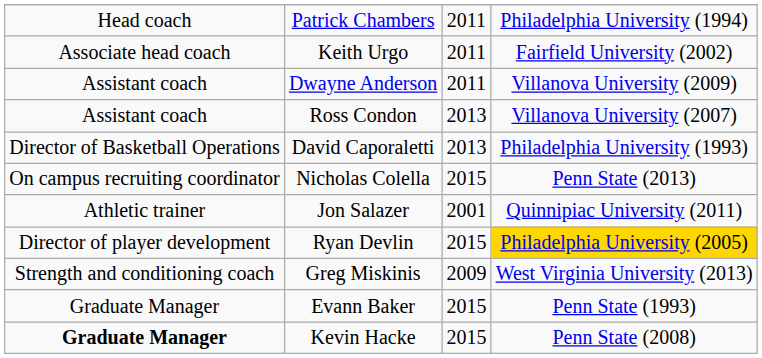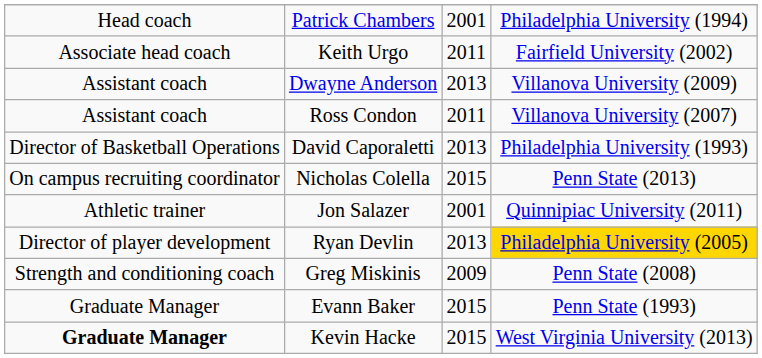 <table class="wikitable" style="text-align: center;">
 <tr>
 </tr>
 <tr>
 <td>Head coach</td>
 <td><a href='#'>Patrick Chambers</a></td>
-<td>2011</td>
+<td>2001</td>
 <td><a href='#'>Philadelphia University</a> (1994)</td>
 </tr>
 <tr>
 <td>Associate head coach</td>
 <td>Keith Urgo</td>
 <td>2011</td>
 <td><a href='#'>Fairfield University</a> (2002)</td>
 </tr>
 <tr>
 <td>Assistant coach</td>
 <td><a href='#'>Dwayne Anderson</a></td>
-<td>2011</td>
+<td>2013</td>
 <td><a href='#'>Villanova University</a> (2009)</td>
 </tr>
 <tr>
 <td>Assistant coach</td>
 <td>Ross Condon</td>
-<td>2013</td>
+<td>2011</td>
 <td><a href='#'>Villanova University</a> (2007)</td>
 </tr>
 <tr>
 <td>Director of Basketball Operations</td>
 <td>David Caporaletti</td>
 <td>2013</td>
 <td><a href='#'>Philadelphia University</a> (1993)</td>
 </tr>
 <tr>
 <td>On campus recruiting coordinator</td>
 <td>Nicholas Colella</td>
 <td>2015</td>
 <td><a href='#'>Penn State</a> (2013)</td>
 </tr>
 <tr>
 <td>Athletic trainer</td>
 <td>Jon Salazer</td>
 <td>2001</td>
 <td><a href='#'>Quinnipiac University</a> (2011)</td>
 </tr>
 <tr>
 <td>Director of player development</td>
 <td>Ryan Devlin</td>
-<td>2015</td>
+<td>2013</td>
 <td style="background: gold;"><a href='#'>Philadelphia University</a> (2005)</td>
 </tr>
 <tr>
 <td>Strength and conditioning coach</td>
 <td>Greg Miskinis</td>
 <td>2009</td>
-<td><a href='#'>West Virginia University</a> (2013)</td>
+<td><a href='#'>Penn State</a> (2008)</td>
 </tr>
 <tr>
 <td>Graduate Manager</td>
 <td>Evann Baker</td>
 <td>2015</td>
 <td><a href='#'>Penn State</a> (1993)</td>
 </tr>
 <tr>
 <td><strong>Graduate Manager</strong></td>
 <td>Kevin Hacke</td>
 <td>2015</td>
-<td><a href='#'>Penn State</a> (2008)</td>
+<td><a href='#'>West Virginia University</a> (2013)</td>
 </tr>
 </table>
